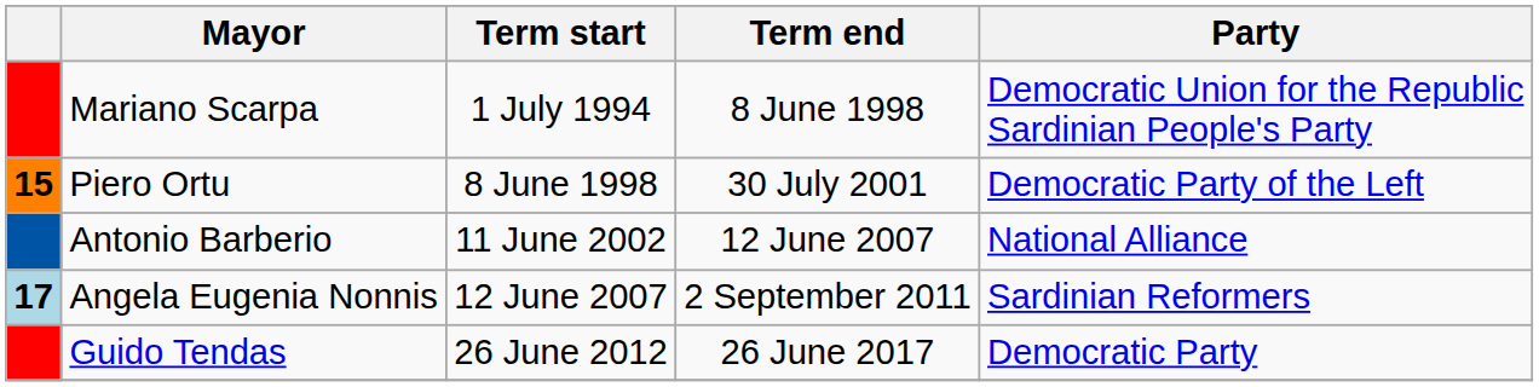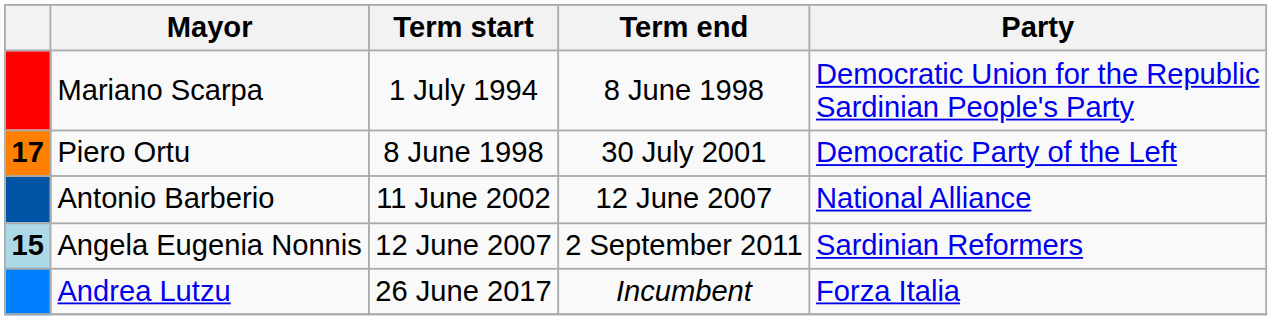 <table class="wikitable">
 <tr>
 <th class=unsortable> </th>
 <th>Mayor</th>
 <th>Term start</th>
 <th>Term end</th>
 <th>Party</th>
 </tr>
 <tr>
 <th style="background:#FF0000;"></th>
 <td>Mariano Scarpa</td>
 <td align=center>1 July 1994</td>
 <td align=center>8 June 1998</td>
 <td><a href='#'>Democratic Union for the Republic</a><br><a href='#'>Sardinian People's Party</a></td>
 </tr>
 <tr>
-<th style="background:#FF7F00;">15</th>
+<th style="background:#FF7F00;">17</th>
 <td>Piero Ortu</td>
 <td align=center>8 June 1998</td>
 <td align=center>30 July 2001</td>
 <td><a href='#'>Democratic Party of the Left</a></td>
 </tr>
 <tr>
 <th style="background:#0054A5;"></th>
 <td>Antonio Barberio</td>
 <td align=center>11 June 2002</td>
 <td align=center>12 June 2007</td>
 <td><a href='#'>National Alliance</a></td>
 </tr>
 <tr>
-<th style="background:#ADD8E6;">17</th>
+<th style="background:#ADD8E6;">15</th>
 <td>Angela Eugenia Nonnis</td>
 <td align=center>12 June 2007</td>
 <td align=center>2 September 2011</td>
 <td><a href='#'>Sardinian Reformers</a></td>
 </tr>
 <tr>
-<th style="background:#FF0000;"></th>
-<td><a href='#'>Guido Tendas</a></td>
-<td align=center>26 June 2012</td>
+<th style="background:#007FFF;"></th>
+<td><a href='#'>Andrea Lutzu</a></td>
 <td align=center>26 June 2017</td>
-<td><a href='#'>Democratic Party</a></td>
+<td align=center><em>Incumbent</em></td>
+<td><a href='#'>Forza Italia</a></td>
 </tr>
 <tr>
 </tr>
 </table>
